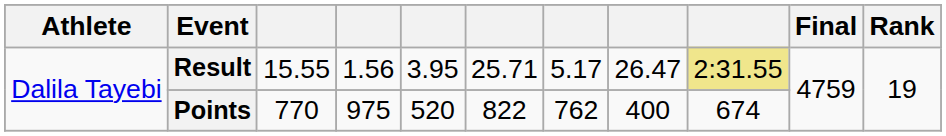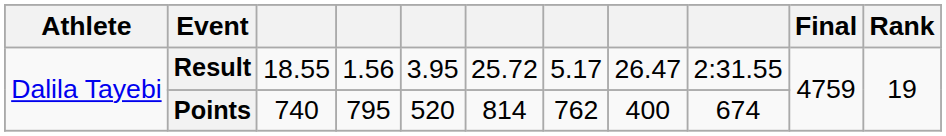 <table class="wikitable" style="font-size:90%">
 <tr>
 <th>Athlete</th>
 <th>Event</th>
 <th></th>
 <th></th>
 <th></th>
 <th></th>
 <th></th>
 <th></th>
 <th></th>
 <th>Final</th>
 <th>Rank</th>
 </tr>
 <tr align=center>
 <td rowspan=2 align=left><a href='#'>Dalila Tayebi</a></td>
 <th style="font-size:95%">Result</th>
-<td>15.55</td>
+<td>18.55</td>
 <td>1.56</td>
 <td>3.95</td>
-<td>25.71</td>
+<td>25.72</td>
 <td>5.17</td>
 <td>26.47</td>
-<td style="background: khaki;">2:31.55</td>
+<td>2:31.55</td>
 <td rowspan=2>4759</td>
 <td rowspan=2>19</td>
 </tr>
 <tr align=center>
 <th style="font-size:95%">Points</th>
-<td>770</td>
-<td>975</td>
+<td>740</td>
+<td>795</td>
 <td>520</td>
-<td>822</td>
+<td>814</td>
 <td>762</td>
 <td>400</td>
 <td>674</td>
 </tr>
 </table>
